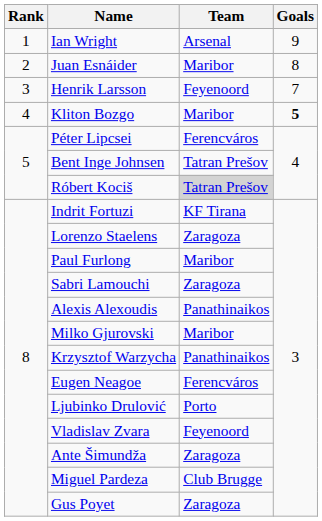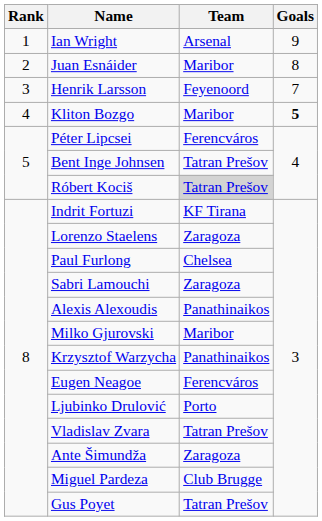 <table class="wikitable" style="text-align:center">
 <tr>
 <th>Rank</th>
 <th>Name</th>
 <th>Team</th>
 <th>Goals</th>
 </tr>
 <tr>
 <td>1</td>
 <td align="left"> <a href='#'>Ian Wright</a></td>
 <td align="left"> <a href='#'>Arsenal</a></td>
 <td>9</td>
 </tr>
 <tr>
 <td>2</td>
 <td align="left"> <a href='#'>Juan Esnáider</a></td>
 <td align="left"> <a href='#'>Maribor</a></td>
 <td>8</td>
 </tr>
 <tr>
 <td>3</td>
 <td align="left"> <a href='#'>Henrik Larsson</a></td>
 <td align="left"> <a href='#'>Feyenoord</a></td>
 <td>7</td>
 </tr>
 <tr>
 <td>4</td>
 <td align="left"> <a href='#'>Kliton Bozgo</a></td>
 <td align="left"> <a href='#'>Maribor</a></td>
 <td><strong>5</strong></td>
 </tr>
 <tr>
 <td rowspan="3">5</td>
 <td align="left"> <a href='#'>Péter Lipcsei</a></td>
 <td align="left"> <a href='#'>Ferencváros</a></td>
 <td rowspan="3">4</td>
 </tr>
 <tr>
 <td align="left"> <a href='#'>Bent Inge Johnsen</a></td>
 <td align="left"> <a href='#'>Tatran Prešov</a></td>
 </tr>
 <tr>
 <td align="left"> <a href='#'>Róbert Kociš</a></td>
 <td align="left" style="background: lightgrey;"> <a href='#'>Tatran Prešov</a></td>
 </tr>
 <tr>
 <td rowspan="13">8</td>
 <td align="left"> <a href='#'>Indrit Fortuzi</a></td>
 <td align="left"> <a href='#'>KF Tirana</a></td>
 <td rowspan="13">3</td>
 </tr>
 <tr>
 <td align="left"> <a href='#'>Lorenzo Staelens</a></td>
 <td align="left"> <a href='#'>Zaragoza</a></td>
 </tr>
 <tr>
 <td align="left"> <a href='#'>Paul Furlong</a></td>
-<td align="left"> <a href='#'>Maribor</a></td>
+<td align="left"> <a href='#'>Chelsea</a></td>
 </tr>
 <tr>
 <td align="left"> <a href='#'>Sabri Lamouchi</a></td>
 <td align="left"> <a href='#'>Zaragoza</a></td>
 </tr>
 <tr>
 <td align="left"> <a href='#'>Alexis Alexoudis</a></td>
 <td align="left"> <a href='#'>Panathinaikos</a></td>
 </tr>
 <tr>
 <td align="left"> <a href='#'>Milko Gjurovski</a></td>
 <td align="left"> <a href='#'>Maribor</a></td>
 </tr>
 <tr>
 <td align="left"> <a href='#'>Krzysztof Warzycha</a></td>
 <td align="left"> <a href='#'>Panathinaikos</a></td>
 </tr>
 <tr>
 <td align="left"> <a href='#'>Eugen Neagoe</a></td>
 <td align="left"> <a href='#'>Ferencváros</a></td>
 </tr>
 <tr>
 <td align="left"> <a href='#'>Ljubinko Drulović</a></td>
 <td align="left"> <a href='#'>Porto</a></td>
 </tr>
 <tr>
 <td align="left"> <a href='#'>Vladislav Zvara</a></td>
-<td align="left"> <a href='#'>Feyenoord</a></td>
+<td align="left"> <a href='#'>Tatran Prešov</a></td>
 </tr>
 <tr>
 <td align="left"> <a href='#'>Ante Šimundža</a></td>
 <td align="left"> <a href='#'>Zaragoza</a></td>
 </tr>
 <tr>
 <td align="left"> <a href='#'>Miguel Pardeza</a></td>
 <td align="left"> <a href='#'>Club Brugge</a></td>
 </tr>
 <tr>
 <td align="left"> <a href='#'>Gus Poyet</a></td>
-<td align="left"> <a href='#'>Zaragoza</a></td>
+<td align="left"> <a href='#'>Tatran Prešov</a></td>
 </tr>
 </table>
